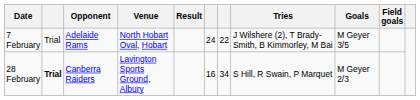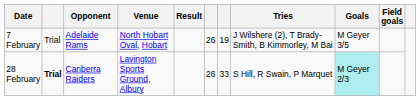 <table class="wikitable"  style="font-size:80%; width:100%;">
 <tr>
 <th width="6%">Date</th>
 <th width="3%"></th>
 <th width="14%">Opponent</th>
 <th width="15%">Venue</th>
 <th width="5%">Result</th>
 <th width="3%"></th>
 <th width="3%"></th>
 <th width="30%">Tries</th>
 <th width="12%">Goals</th>
 <th width="6%">Field goals</th>
 <th width="3%"></th>
 </tr>
 <tr>
 <td>7 February</td>
 <td>Trial</td>
 <td> <a href='#'>Adelaide Rams</a></td>
 <td><a href='#'>North Hobart Oval</a>, <a href='#'>Hobart</a></td>
 <td></td>
-<td>24</td>
-<td>22</td>
+<td>26</td>
+<td>19</td>
 <td>J Wilshere (2), T Brady-Smith, B Kimmorley, M Bai</td>
 <td>M Geyer 3/5</td>
 <td></td>
 <td rowspan="2"></td>
 </tr>
 <tr>
 <td>28 February</td>
 <td><strong>Trial</strong></td>
 <td> <a href='#'>Canberra Raiders</a></td>
 <td><a href='#'>Lavington Sports Ground</a>, <a href='#'>Albury</a></td>
 <td></td>
-<td>16</td>
-<td>34</td>
+<td>26</td>
+<td>33</td>
 <td>S Hill, R Swain, P Marquet</td>
-<td>M Geyer 2/3</td>
+<td style="background: paleturquoise;">M Geyer 2/3</td>
 </tr>
 </table>
